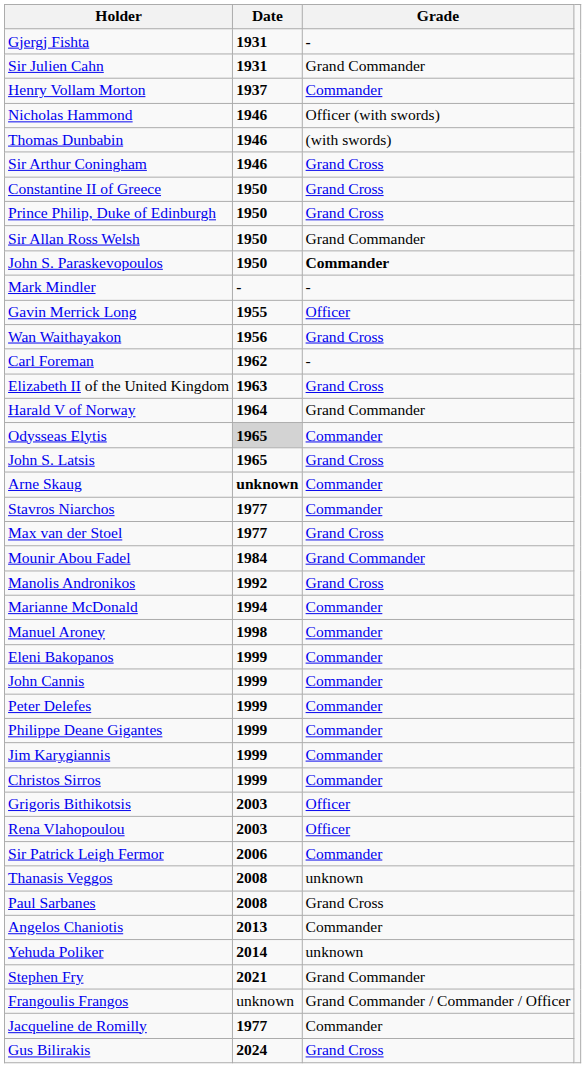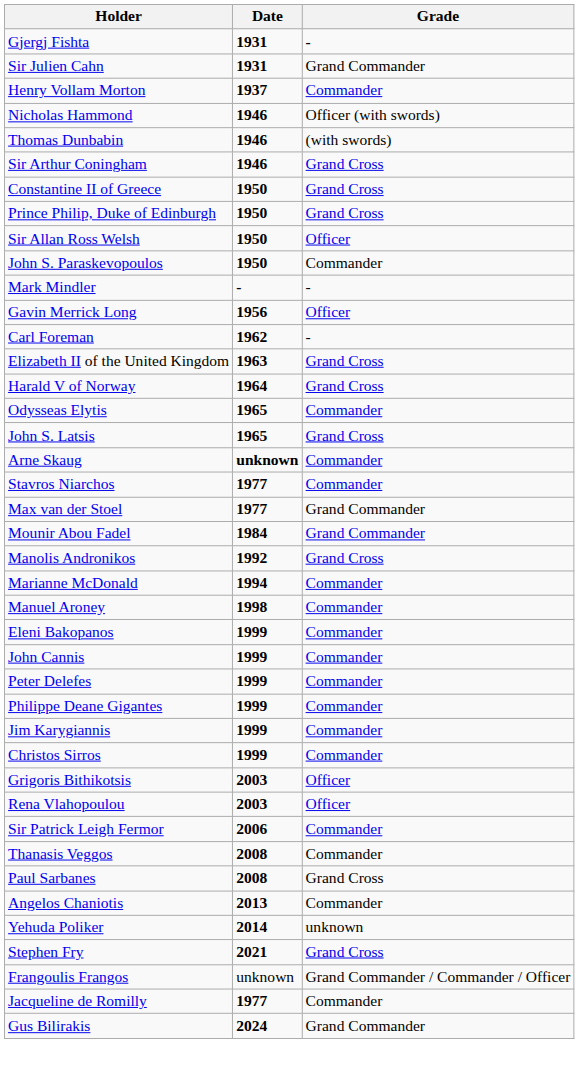 <table class="wikitable">
 <tr>
 <th>Holder</th>
 <th>Date</th>
 <th>Grade</th>
 </tr>
 <tr>
 <td><a href='#'>Gjergj Fishta</a></td>
 <td><strong>1931 </strong></td>
 <td><strong> - </strong></td>
 </tr>
 <tr>
 <td><a href='#'>Sir Julien Cahn</a></td>
 <td><strong>1931 </strong></td>
 <td>Grand Commander</td>
 </tr>
 <tr>
 <td><a href='#'>Henry Vollam Morton</a></td>
 <td><strong>1937 </strong></td>
 <td><a href='#'>Commander</a></td>
 </tr>
 <tr>
 <td><a href='#'>Nicholas Hammond</a></td>
 <td><strong>1946  </strong></td>
 <td>Officer (with swords)</td>
 </tr>
 <tr>
 <td><a href='#'>Thomas Dunbabin</a></td>
 <td><strong>1946 </strong></td>
 <td>(with swords)</td>
 </tr>
 <tr>
 <td><a href='#'>Sir Arthur Coningham</a></td>
 <td><strong>1946 </strong></td>
 <td><a href='#'>Grand Cross</a></td>
 </tr>
 <tr>
 <td><a href='#'>Constantine II of Greece</a></td>
 <td><strong>1950 </strong></td>
 <td><a href='#'>Grand Cross</a></td>
 </tr>
 <tr>
 <td><a href='#'>Prince Philip, Duke of Edinburgh</a></td>
 <td><strong>1950 </strong></td>
 <td><a href='#'>Grand Cross</a></td>
 </tr>
 <tr>
 <td><a href='#'>Sir Allan Ross Welsh</a></td>
 <td><strong>1950 </strong></td>
-<td>Grand Commander</td>
+<td><a href='#'>Officer</a></td>
 </tr>
 <tr>
 <td><a href='#'>John S. Paraskevopoulos</a></td>
 <td><strong>1950</strong></td>
-<td><strong>Commander</strong></td>
+<td>Commander</td>
 </tr>
 <tr>
 <td><a href='#'>Mark Mindler</a></td>
 <td><strong> - </strong></td>
 <td>-</td>
 </tr>
 <tr>
 <td><a href='#'>Gavin Merrick Long</a></td>
-<td><strong>1955 </strong></td>
+<td><strong>1956 </strong></td>
 <td><a href='#'>Officer</a></td>
-</tr>
-<tr>
-<td><a href='#'>Wan Waithayakon</a></td>
-<td><strong>1956</strong></td>
-<td><a href='#'>Grand Cross</a></td>
-<td></td>
 </tr>
 <tr>
 <td><a href='#'>Carl Foreman</a></td>
 <td><strong>1962 </strong></td>
 <td>-</td>
 </tr>
 <tr>
 <td><a href='#'>Elizabeth II</a> of the United Kingdom</td>
 <td><strong>1963 </strong></td>
 <td><a href='#'>Grand Cross</a></td>
 </tr>
 <tr>
 <td><a href='#'>Harald V of Norway</a></td>
 <td><strong>1964 </strong></td>
-<td>Grand Commander</td>
+<td><a href='#'>Grand Cross</a></td>
 </tr>
 <tr>
 <td><a href='#'>Odysseas Elytis</a></td>
-<td style="background: lightgrey;"><strong>1965 </strong></td>
+<td><strong>1965 </strong></td>
 <td><a href='#'>Commander</a></td>
 </tr>
 <tr>
 <td><a href='#'>John S. Latsis</a></td>
 <td><strong>1965 </strong></td>
 <td><a href='#'>Grand Cross</a></td>
 </tr>
 <tr>
 <td><a href='#'>Arne Skaug</a></td>
 <td><strong>unknown </strong></td>
 <td><a href='#'>Commander</a></td>
 </tr>
 <tr>
 <td><a href='#'>Stavros Niarchos</a></td>
 <td><strong>1977 </strong></td>
 <td><a href='#'>Commander</a></td>
 </tr>
 <tr>
 <td><a href='#'>Max van der Stoel</a></td>
 <td><strong>1977  </strong></td>
-<td><a href='#'>Grand Cross</a></td>
+<td>Grand Commander</td>
 </tr>
 <tr>
 <td><a href='#'>Mounir Abou Fadel</a></td>
 <td><strong>1984 </strong></td>
 <td><a href='#'>Grand Commander</a></td>
 </tr>
 <tr>
 <td><a href='#'>Manolis Andronikos</a></td>
 <td><strong>1992 </strong></td>
 <td><a href='#'>Grand Cross</a></td>
 </tr>
 <tr>
 <td><a href='#'>Marianne McDonald</a></td>
 <td><strong>1994 </strong></td>
 <td><a href='#'>Commander</a></td>
 </tr>
 <tr>
 <td><a href='#'>Manuel Aroney</a></td>
 <td><strong>1998 </strong></td>
 <td><a href='#'>Commander</a></td>
 </tr>
 <tr>
 <td><a href='#'>Eleni Bakopanos</a></td>
 <td><strong>1999  </strong></td>
 <td><a href='#'>Commander</a></td>
 </tr>
 <tr>
 <td><a href='#'>John Cannis</a></td>
 <td><strong>1999  </strong></td>
 <td><a href='#'>Commander</a></td>
 </tr>
 <tr>
 <td><a href='#'>Peter Delefes</a></td>
 <td><strong>1999  </strong></td>
 <td><a href='#'>Commander</a></td>
 </tr>
 <tr>
 <td><a href='#'>Philippe Deane Gigantes</a></td>
 <td><strong>1999 </strong></td>
 <td><a href='#'>Commander</a></td>
 </tr>
 <tr>
 <td><a href='#'>Jim Karygiannis</a></td>
 <td><strong>1999 </strong></td>
 <td><a href='#'>Commander</a></td>
 </tr>
 <tr>
 <td><a href='#'>Christos Sirros</a></td>
 <td><strong>1999 </strong></td>
 <td><a href='#'>Commander</a></td>
 </tr>
 <tr>
 <td><a href='#'>Grigoris Bithikotsis</a></td>
 <td><strong>2003 </strong></td>
 <td><a href='#'>Officer</a></td>
 </tr>
 <tr>
 <td><a href='#'>Rena Vlahopoulou</a></td>
 <td><strong>2003 </strong></td>
 <td><a href='#'>Officer</a></td>
 </tr>
 <tr>
 <td><a href='#'>Sir Patrick Leigh Fermor</a></td>
 <td><strong>2006 </strong></td>
 <td><a href='#'>Commander</a></td>
 </tr>
 <tr>
 <td><a href='#'>Thanasis Veggos</a></td>
 <td><strong>2008 </strong></td>
-<td>unknown</td>
+<td>Commander</td>
 </tr>
 <tr>
 <td><a href='#'>Paul Sarbanes</a></td>
 <td><strong>2008  </strong></td>
 <td>Grand Cross</td>
 </tr>
 <tr>
 <td><a href='#'>Angelos Chaniotis</a></td>
 <td><strong>2013 </strong></td>
 <td>Commander</td>
 </tr>
 <tr>
 <td><a href='#'>Yehuda Poliker</a></td>
 <td><strong>2014 </strong></td>
 <td>unknown</td>
 </tr>
 <tr>
 <td><a href='#'>Stephen Fry</a></td>
 <td><strong>2021 </strong></td>
-<td>Grand Commander</td>
+<td><a href='#'>Grand Cross</a></td>
 </tr>
 <tr>
 <td><a href='#'>Frangoulis Frangos</a></td>
 <td>unknown</td>
 <td>Grand Commander / Commander / Officer</td>
 </tr>
 <tr>
 <td><a href='#'>Jacqueline de Romilly</a></td>
 <td><strong>1977</strong></td>
 <td>Commander</td>
 </tr>
 <tr>
 <td><a href='#'>Gus Bilirakis</a></td>
 <td><strong>2024</strong></td>
-<td><a href='#'>Grand Cross</a></td>
+<td>Grand Commander</td>
 </tr>
 </table>
